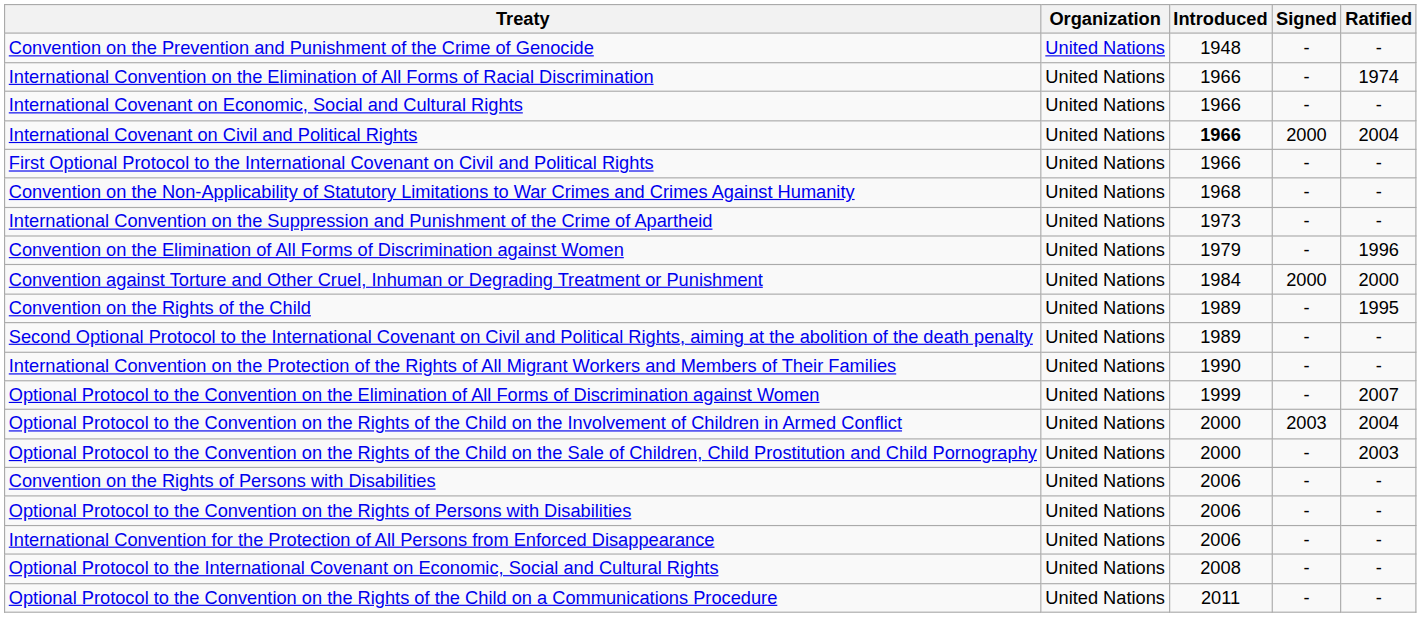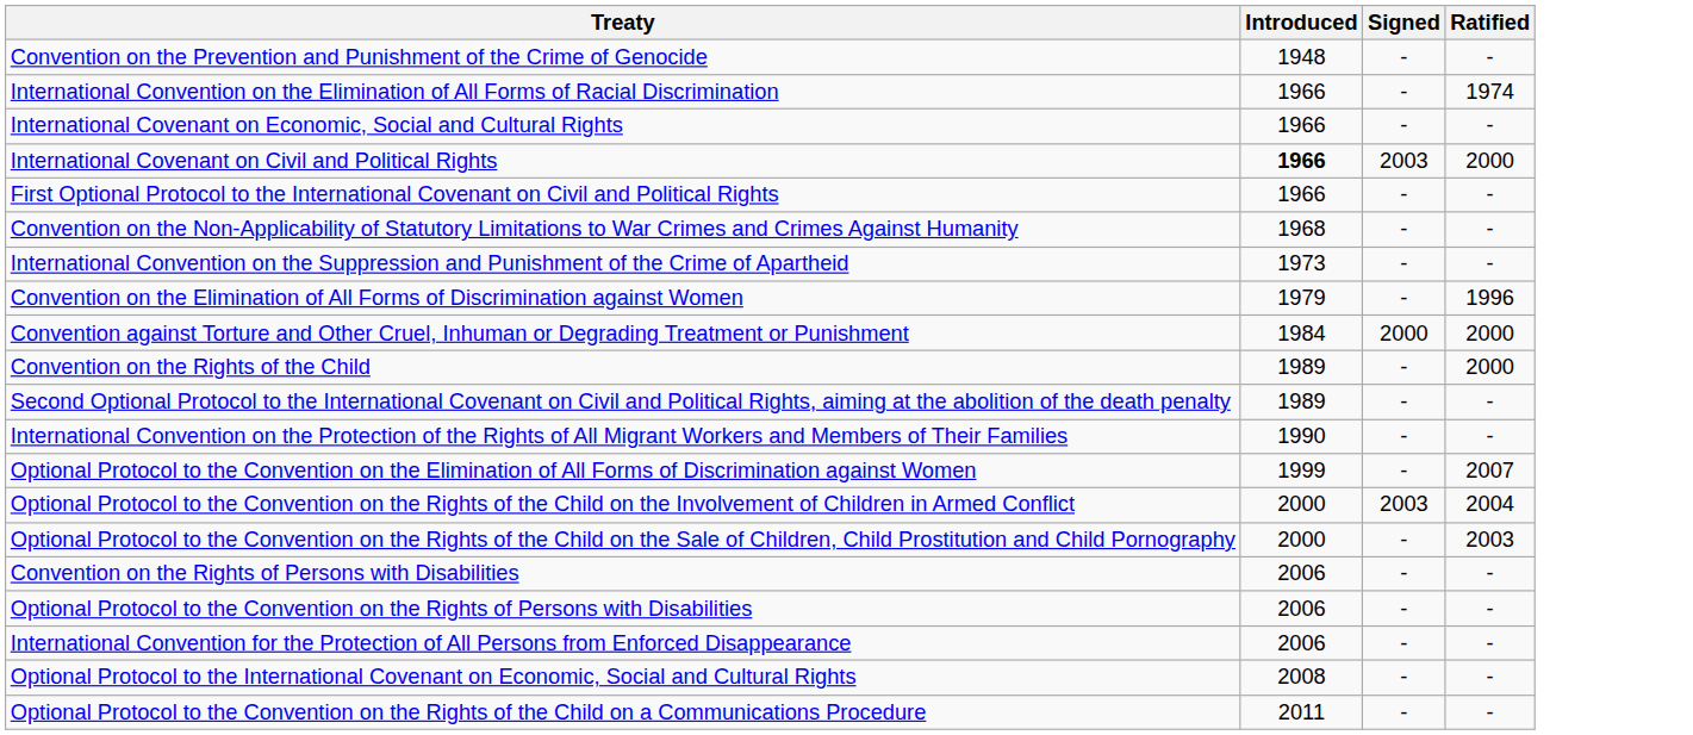 <table class="wikitable sortable" style="text-align: center">
 <tr>
 <th scope="col">Treaty</th>
-<th scope="col">Organization</th>
 <th scope="col">Introduced</th>
 <th scope="col">Signed</th>
 <th scope="col">Ratified</th>
 </tr>
 <tr>
 <td style="text-align: left"><a href='#'>Convention on the Prevention and Punishment of the Crime of Genocide</a></td>
-<td><a href='#'>United Nations</a></td>
 <td>1948</td>
 <td>-</td>
 <td>-</td>
 </tr>
 <tr>
 <td style="text-align: left"><a href='#'>International Convention on the Elimination of All Forms of Racial Discrimination</a></td>
-<td>United Nations</td>
 <td>1966</td>
 <td>-</td>
 <td>1974</td>
 </tr>
 <tr>
 <td style="text-align: left"><a href='#'>International Covenant on Economic, Social and Cultural Rights</a></td>
-<td>United Nations</td>
 <td>1966</td>
 <td>-</td>
 <td>-</td>
 </tr>
 <tr>
 <td style="text-align: left"><a href='#'>International Covenant on Civil and Political Rights</a></td>
-<td>United Nations</td>
 <td><strong>1966</strong></td>
+<td>2003</td>
 <td>2000</td>
-<td>2004</td>
 </tr>
 <tr>
 <td style="text-align: left"><a href='#'>First Optional Protocol to the International Covenant on Civil and Political Rights</a></td>
-<td>United Nations</td>
 <td>1966</td>
 <td>-</td>
 <td>-</td>
 </tr>
 <tr>
 <td style="text-align: left"><a href='#'>Convention on the Non-Applicability of Statutory Limitations to War Crimes and Crimes Against Humanity</a></td>
-<td>United Nations</td>
 <td>1968</td>
 <td>-</td>
 <td>-</td>
 </tr>
 <tr>
 <td style="text-align: left"><a href='#'>International Convention on the Suppression and Punishment of the Crime of Apartheid</a></td>
-<td>United Nations</td>
 <td>1973</td>
 <td>-</td>
 <td>-</td>
 </tr>
 <tr>
 <td style="text-align: left"><a href='#'>Convention on the Elimination of All Forms of Discrimination against Women</a></td>
-<td>United Nations</td>
 <td>1979</td>
 <td>-</td>
 <td>1996</td>
 </tr>
 <tr>
 <td style="text-align: left"><a href='#'>Convention against Torture and Other Cruel, Inhuman or Degrading Treatment or Punishment</a></td>
-<td>United Nations</td>
 <td>1984</td>
 <td>2000</td>
 <td>2000</td>
 </tr>
 <tr>
 <td style="text-align: left"><a href='#'>Convention on the Rights of the Child</a></td>
-<td>United Nations</td>
 <td>1989</td>
 <td>-</td>
-<td>1995</td>
+<td>2000</td>
 </tr>
 <tr>
 <td style="text-align: left"><a href='#'>Second Optional Protocol to the International Covenant on Civil and Political Rights, aiming at the abolition of the death penalty</a></td>
-<td>United Nations</td>
 <td>1989</td>
 <td>-</td>
 <td>-</td>
 </tr>
 <tr>
 <td style="text-align: left"><a href='#'>International Convention on the Protection of the Rights of All Migrant Workers and Members of Their Families</a></td>
-<td>United Nations</td>
 <td>1990</td>
 <td>-</td>
 <td>-</td>
 </tr>
 <tr>
 <td style="text-align: left"><a href='#'>Optional Protocol to the Convention on the Elimination of All Forms of Discrimination against Women</a></td>
-<td>United Nations</td>
 <td>1999</td>
 <td>-</td>
 <td>2007</td>
 </tr>
 <tr>
 <td style="text-align: left"><a href='#'>Optional Protocol to the Convention on the Rights of the Child on the Involvement of Children in Armed Conflict</a></td>
-<td>United Nations</td>
 <td>2000</td>
 <td>2003</td>
 <td>2004</td>
 </tr>
 <tr>
 <td style="text-align: left"><a href='#'>Optional Protocol to the Convention on the Rights of the Child on the Sale of Children, Child Prostitution and Child Pornography</a></td>
-<td>United Nations</td>
 <td>2000</td>
 <td>-</td>
 <td>2003</td>
 </tr>
 <tr>
 <td style="text-align: left"><a href='#'>Convention on the Rights of Persons with Disabilities</a></td>
-<td>United Nations</td>
 <td>2006</td>
 <td>-</td>
 <td>-</td>
 </tr>
 <tr>
 <td style="text-align: left"><a href='#'>Optional Protocol to the Convention on the Rights of Persons with Disabilities</a></td>
-<td>United Nations</td>
 <td>2006</td>
 <td>-</td>
 <td>-</td>
 </tr>
 <tr>
 <td style="text-align: left"><a href='#'>International Convention for the Protection of All Persons from Enforced Disappearance</a></td>
-<td>United Nations</td>
 <td>2006</td>
 <td>-</td>
 <td>-</td>
 </tr>
 <tr>
 <td style="text-align: left"><a href='#'>Optional Protocol to the International Covenant on Economic, Social and Cultural Rights</a></td>
-<td>United Nations</td>
 <td>2008</td>
 <td>-</td>
 <td>-</td>
 </tr>
 <tr>
 <td style="text-align: left"><a href='#'>Optional Protocol to the Convention on the Rights of the Child on a Communications Procedure</a></td>
-<td>United Nations</td>
 <td>2011</td>
 <td>-</td>
 <td>-</td>
 </tr>
 </table>
